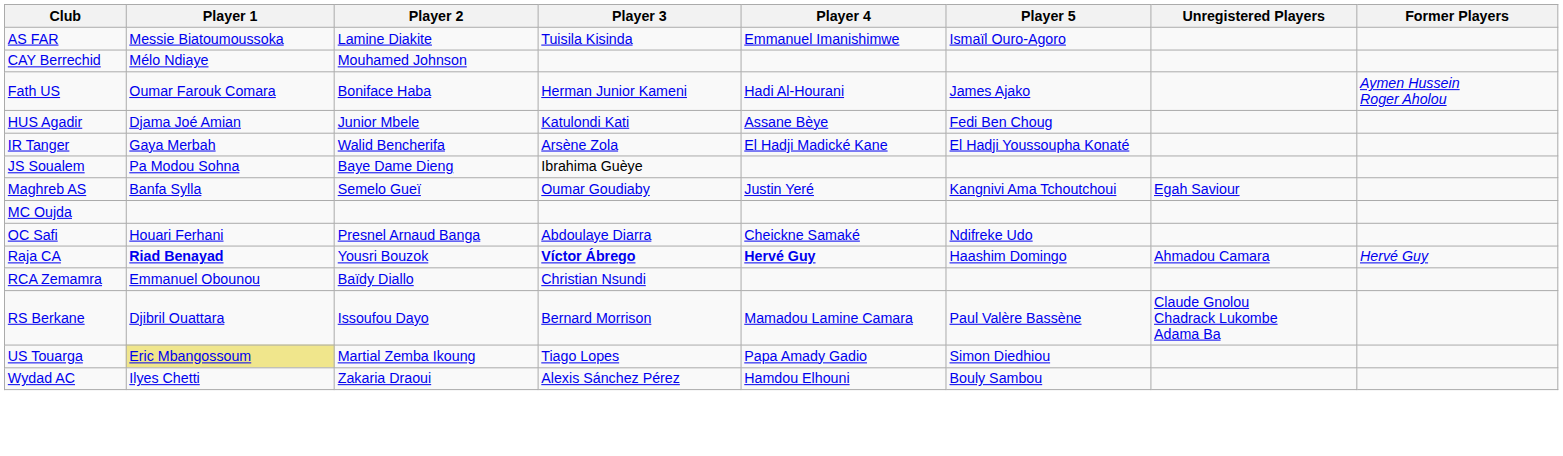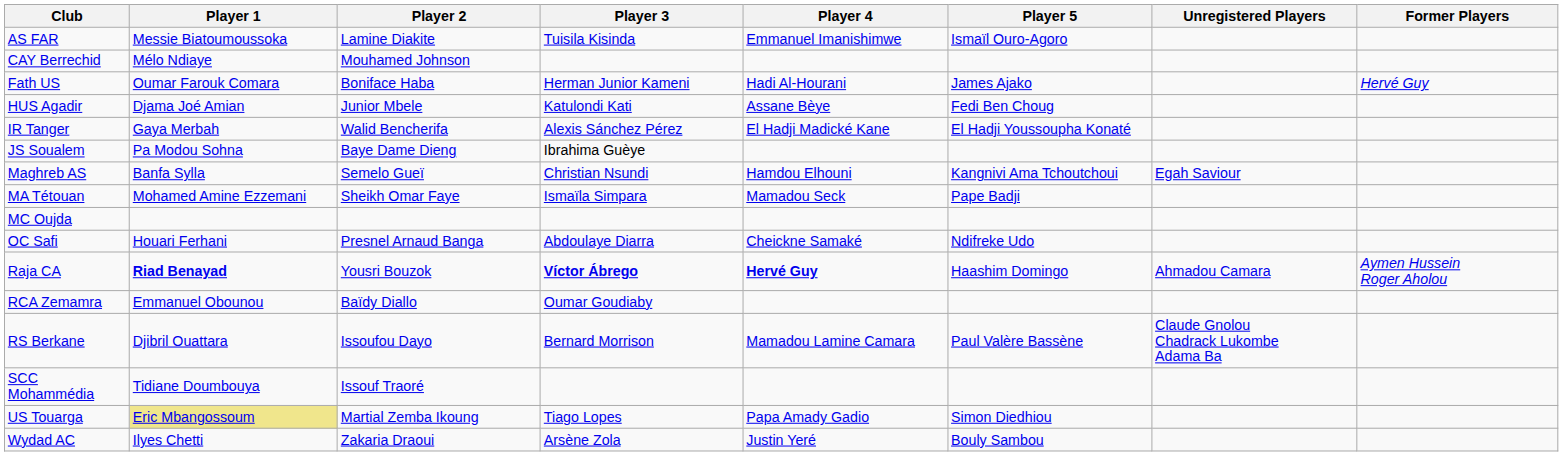 <table class="wikitable" border="1" style="text-align: left; font-size:90%">
 <tr>
 <th width="125">Club</th>
 <th width="220">Player 1</th>
 <th width="220">Player 2</th>
 <th width="220">Player 3</th>
 <th width="220">Player 4</th>
 <th width="220">Player 5</th>
 <th width="220">Unregistered Players</th>
 <th width="220">Former Players</th>
 </tr>
 <tr>
 <td><a href='#'>AS FAR</a></td>
 <td> <a href='#'>Messie Biatoumoussoka</a></td>
 <td> <a href='#'>Lamine Diakite</a></td>
 <td> <a href='#'>Tuisila Kisinda</a></td>
 <td> <a href='#'>Emmanuel Imanishimwe</a></td>
 <td> <a href='#'>Ismaïl Ouro-Agoro</a></td>
 <td></td>
 <td></td>
 </tr>
 <tr>
 <td><a href='#'>CAY Berrechid</a></td>
 <td> <a href='#'>Mélo Ndiaye</a></td>
 <td> <a href='#'>Mouhamed Johnson</a></td>
 <td></td>
 <td></td>
 <td></td>
 <td></td>
 <td></td>
 </tr>
 <tr>
 <td><a href='#'>Fath US</a></td>
 <td> <a href='#'>Oumar Farouk Comara</a></td>
 <td> <a href='#'>Boniface Haba</a></td>
 <td> <a href='#'>Herman Junior Kameni</a></td>
 <td> <a href='#'>Hadi Al-Hourani</a></td>
 <td> <a href='#'>James Ajako</a></td>
 <td></td>
-<td><em> <a href='#'>Aymen Hussein</a></em><br><em> <a href='#'>Roger Aholou</a></em></td>
+<td><em> <a href='#'>Hervé Guy</a></em></td>
 </tr>
 <tr>
 <td><a href='#'>HUS Agadir</a></td>
 <td> <a href='#'>Djama Joé Amian</a></td>
 <td> <a href='#'>Junior Mbele</a></td>
 <td> <a href='#'>Katulondi Kati</a></td>
 <td> <a href='#'>Assane Bèye</a></td>
 <td> <a href='#'>Fedi Ben Choug</a></td>
 <td></td>
 <td></td>
 </tr>
 <tr>
 <td><a href='#'>IR Tanger</a></td>
 <td> <a href='#'>Gaya Merbah</a></td>
 <td> <a href='#'>Walid Bencherifa</a></td>
-<td> <a href='#'>Arsène Zola</a></td>
+<td> <a href='#'>Alexis Sánchez Pérez</a></td>
 <td> <a href='#'>El Hadji Madické Kane</a></td>
 <td> <a href='#'>El Hadji Youssoupha Konaté</a></td>
 <td></td>
 <td></td>
 </tr>
 <tr>
 <td><a href='#'>JS Soualem</a></td>
 <td> <a href='#'>Pa Modou Sohna</a></td>
 <td> <a href='#'>Baye Dame Dieng</a></td>
 <td> Ibrahima Guèye</td>
 <td></td>
 <td></td>
 <td></td>
 <td></td>
 </tr>
 <tr>
 <td><a href='#'>Maghreb AS</a></td>
 <td> <a href='#'>Banfa Sylla</a></td>
 <td> <a href='#'>Semelo Gueï</a></td>
-<td> <a href='#'>Oumar Goudiaby</a></td>
-<td> <a href='#'>Justin Yeré</a></td>
+<td> <a href='#'>Christian Nsundi</a></td>
+<td> <a href='#'>Hamdou Elhouni</a></td>
 <td> <a href='#'>Kangnivi Ama Tchoutchoui</a></td>
 <td> <a href='#'>Egah Saviour</a></td>
+<td></td>
+</tr>
+<tr>
+<td><a href='#'>MA Tétouan</a></td>
+<td> <a href='#'>Mohamed Amine Ezzemani</a></td>
+<td> <a href='#'>Sheikh Omar Faye</a></td>
+<td> <a href='#'>Ismaïla Simpara</a></td>
+<td> <a href='#'>Mamadou Seck</a></td>
+<td> <a href='#'>Pape Badji</a></td>
+<td></td>
 <td></td>
 </tr>
 <tr>
 <td><a href='#'>MC Oujda</a></td>
 <td></td>
 <td></td>
 <td></td>
 <td></td>
 <td></td>
 <td></td>
 <td></td>
 </tr>
 <tr>
 <td><a href='#'>OC Safi</a></td>
 <td> <a href='#'>Houari Ferhani</a></td>
 <td> <a href='#'>Presnel Arnaud Banga</a></td>
 <td> <a href='#'>Abdoulaye Diarra</a></td>
 <td> <a href='#'>Cheickne Samaké</a></td>
 <td> <a href='#'>Ndifreke Udo</a></td>
 <td></td>
 <td></td>
 </tr>
 <tr>
 <td><a href='#'>Raja CA</a></td>
 <td> <strong><a href='#'>Riad Benayad</a></strong></td>
 <td> <a href='#'>Yousri Bouzok</a></td>
 <td> <strong><a href='#'>Víctor Ábrego</a></strong></td>
 <td> <strong><a href='#'>Hervé Guy</a></strong></td>
 <td> <a href='#'>Haashim Domingo</a></td>
 <td> <a href='#'>Ahmadou Camara</a></td>
-<td><em> <a href='#'>Hervé Guy</a></em></td>
+<td><em> <a href='#'>Aymen Hussein</a></em><br><em> <a href='#'>Roger Aholou</a></em></td>
 </tr>
 <tr>
 <td><a href='#'>RCA Zemamra</a></td>
 <td> <a href='#'>Emmanuel Obounou</a></td>
 <td> <a href='#'>Baïdy Diallo</a></td>
-<td> <a href='#'>Christian Nsundi</a></td>
+<td> <a href='#'>Oumar Goudiaby</a></td>
 <td></td>
 <td></td>
 <td></td>
 <td></td>
 </tr>
 <tr>
 <td><a href='#'>RS Berkane</a></td>
 <td> <a href='#'>Djibril Ouattara</a></td>
 <td> <a href='#'>Issoufou Dayo</a></td>
 <td> <a href='#'>Bernard Morrison</a></td>
 <td> <a href='#'>Mamadou Lamine Camara</a></td>
 <td> <a href='#'>Paul Valère Bassène</a></td>
 <td> <a href='#'>Claude Gnolou</a><br> <a href='#'>Chadrack Lukombe</a><br> <a href='#'>Adama Ba</a></td>
 <td></td>
 </tr>
 <tr>
+<td><a href='#'>SCC Mohammédia</a></td>
+<td> <a href='#'>Tidiane Doumbouya</a></td>
+<td> <a href='#'>Issouf Traoré</a></td>
+<td></td>
+<td></td>
+<td></td>
+<td></td>
+<td></td>
+</tr>
+<tr>
 <td><a href='#'>US Touarga</a></td>
 <td style="background: khaki;"> <a href='#'>Eric Mbangossoum</a></td>
 <td> <a href='#'>Martial Zemba Ikoung</a></td>
 <td> <a href='#'>Tiago Lopes</a></td>
 <td> <a href='#'>Papa Amady Gadio</a></td>
 <td> <a href='#'>Simon Diedhiou</a></td>
 <td></td>
 <td></td>
 </tr>
 <tr>
 <td><a href='#'>Wydad AC</a></td>
 <td> <a href='#'>Ilyes Chetti</a></td>
 <td> <a href='#'>Zakaria Draoui</a></td>
-<td> <a href='#'>Alexis Sánchez Pérez</a></td>
-<td> <a href='#'>Hamdou Elhouni</a></td>
+<td> <a href='#'>Arsène Zola</a></td>
+<td> <a href='#'>Justin Yeré</a></td>
 <td> <a href='#'>Bouly Sambou</a></td>
 <td></td>
 <td></td>
 </tr>
 </table>
